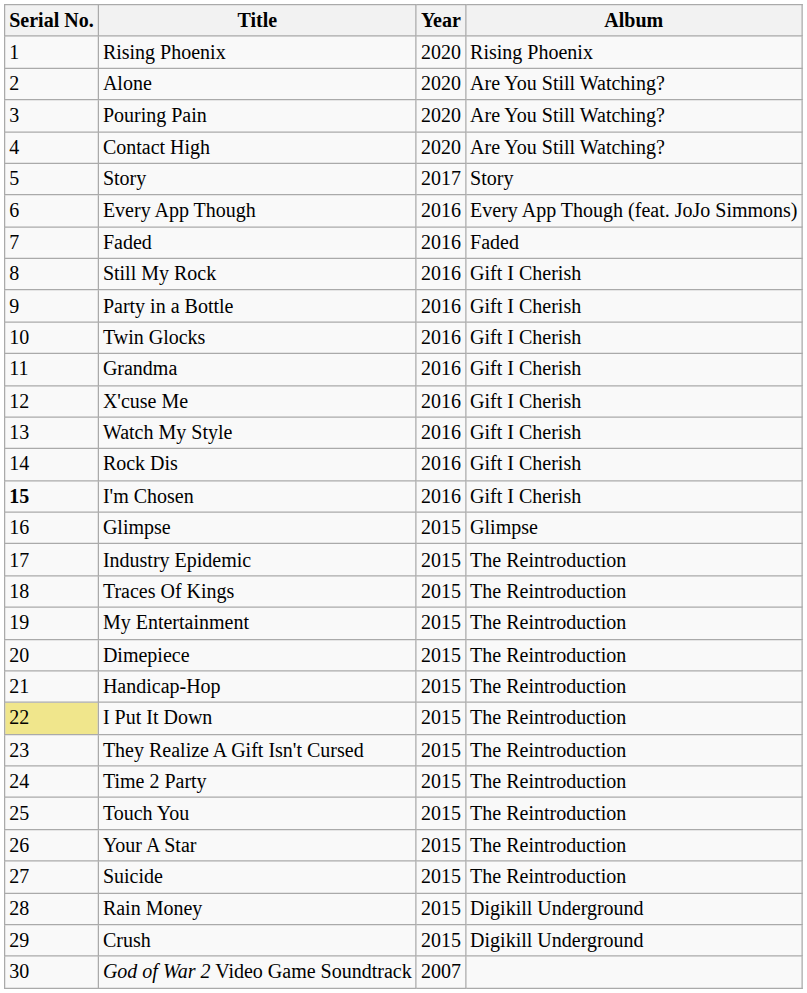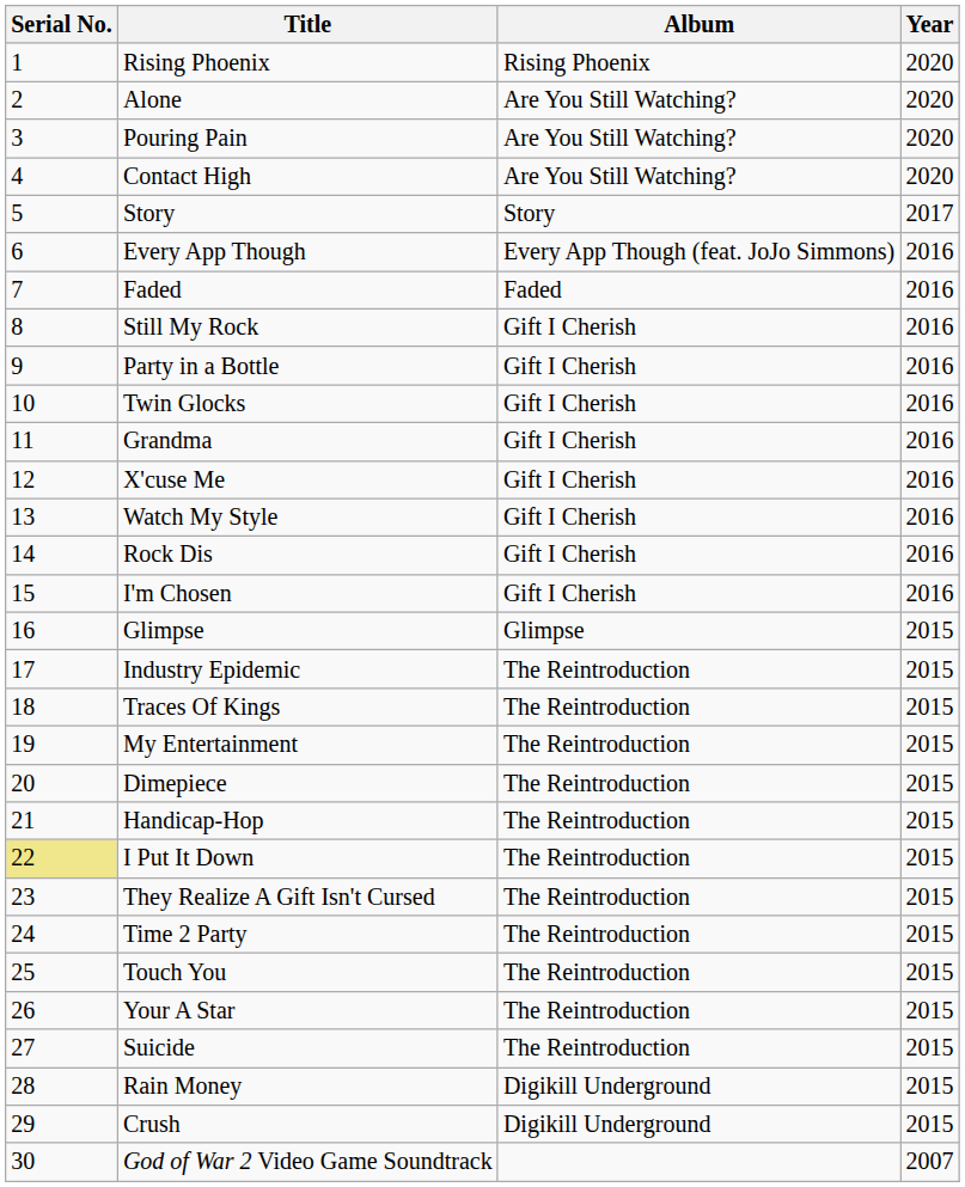 <table class="wikitable">
 <tr>
 <th>Serial No.</th>
 <th>Title</th>
+<th>Album</th>
 <th>Year</th>
-<th>Album</th>
 </tr>
 <tr>
 <td>1</td>
 <td>Rising Phoenix</td>
+<td>Rising Phoenix</td>
 <td>2020</td>
-<td>Rising Phoenix</td>
 </tr>
 <tr>
 <td>2</td>
 <td>Alone</td>
+<td>Are You Still Watching?</td>
 <td>2020</td>
-<td>Are You Still Watching?</td>
 </tr>
 <tr>
 <td>3</td>
 <td>Pouring Pain</td>
+<td>Are You Still Watching?</td>
 <td>2020</td>
-<td>Are You Still Watching?</td>
 </tr>
 <tr>
 <td>4</td>
 <td>Contact High</td>
+<td>Are You Still Watching?</td>
 <td>2020</td>
-<td>Are You Still Watching?</td>
 </tr>
 <tr>
 <td>5</td>
 <td>Story</td>
+<td>Story</td>
 <td>2017</td>
-<td>Story</td>
 </tr>
 <tr>
 <td>6</td>
 <td>Every App Though</td>
+<td>Every App Though (feat. JoJo Simmons)</td>
 <td>2016</td>
-<td>Every App Though (feat. JoJo Simmons)</td>
 </tr>
 <tr>
 <td>7</td>
 <td>Faded</td>
+<td>Faded</td>
 <td>2016</td>
-<td>Faded</td>
 </tr>
 <tr>
 <td>8</td>
 <td>Still My Rock</td>
+<td>Gift I Cherish</td>
 <td>2016</td>
-<td>Gift I Cherish</td>
 </tr>
 <tr>
 <td>9</td>
 <td>Party in a Bottle</td>
+<td>Gift I Cherish</td>
 <td>2016</td>
-<td>Gift I Cherish</td>
 </tr>
 <tr>
 <td>10</td>
 <td>Twin Glocks</td>
+<td>Gift I Cherish</td>
 <td>2016</td>
-<td>Gift I Cherish</td>
 </tr>
 <tr>
 <td>11</td>
 <td>Grandma</td>
+<td>Gift I Cherish</td>
 <td>2016</td>
-<td>Gift I Cherish</td>
 </tr>
 <tr>
 <td>12</td>
 <td>X'cuse Me</td>
+<td>Gift I Cherish</td>
 <td>2016</td>
-<td>Gift I Cherish</td>
 </tr>
 <tr>
 <td>13</td>
 <td>Watch My Style</td>
+<td>Gift I Cherish</td>
 <td>2016</td>
-<td>Gift I Cherish</td>
 </tr>
 <tr>
 <td>14</td>
 <td>Rock Dis</td>
+<td>Gift I Cherish</td>
 <td>2016</td>
-<td>Gift I Cherish</td>
 </tr>
 <tr>
-<td><strong>15</strong></td>
+<td>15</td>
 <td>I'm Chosen</td>
+<td>Gift I Cherish</td>
 <td>2016</td>
-<td>Gift I Cherish</td>
 </tr>
 <tr>
 <td>16</td>
 <td>Glimpse</td>
+<td>Glimpse</td>
 <td>2015</td>
-<td>Glimpse</td>
 </tr>
 <tr>
 <td>17</td>
 <td>Industry Epidemic</td>
+<td>The Reintroduction</td>
 <td>2015</td>
-<td>The Reintroduction</td>
 </tr>
 <tr>
 <td>18</td>
 <td>Traces Of Kings</td>
+<td>The Reintroduction</td>
 <td>2015</td>
-<td>The Reintroduction</td>
 </tr>
 <tr>
 <td>19</td>
 <td>My Entertainment</td>
+<td>The Reintroduction</td>
 <td>2015</td>
-<td>The Reintroduction</td>
 </tr>
 <tr>
 <td>20</td>
 <td>Dimepiece</td>
+<td>The Reintroduction</td>
 <td>2015</td>
-<td>The Reintroduction</td>
 </tr>
 <tr>
 <td>21</td>
 <td>Handicap-Hop</td>
+<td>The Reintroduction</td>
 <td>2015</td>
-<td>The Reintroduction</td>
 </tr>
 <tr>
 <td style="background: khaki;">22</td>
 <td>I Put It Down</td>
+<td>The Reintroduction</td>
 <td>2015</td>
-<td>The Reintroduction</td>
 </tr>
 <tr>
 <td>23</td>
 <td>They Realize A Gift Isn't Cursed</td>
+<td>The Reintroduction</td>
 <td>2015</td>
-<td>The Reintroduction</td>
 </tr>
 <tr>
 <td>24</td>
 <td>Time 2 Party</td>
+<td>The Reintroduction</td>
 <td>2015</td>
-<td>The Reintroduction</td>
 </tr>
 <tr>
 <td>25</td>
 <td>Touch You</td>
+<td>The Reintroduction</td>
 <td>2015</td>
-<td>The Reintroduction</td>
 </tr>
 <tr>
 <td>26</td>
 <td>Your A Star</td>
+<td>The Reintroduction</td>
 <td>2015</td>
-<td>The Reintroduction</td>
 </tr>
 <tr>
 <td>27</td>
 <td>Suicide</td>
+<td>The Reintroduction</td>
 <td>2015</td>
-<td>The Reintroduction</td>
 </tr>
 <tr>
 <td>28</td>
 <td>Rain Money</td>
+<td>Digikill Underground</td>
 <td>2015</td>
-<td>Digikill Underground</td>
 </tr>
 <tr>
 <td>29</td>
 <td>Crush</td>
+<td>Digikill Underground</td>
 <td>2015</td>
-<td>Digikill Underground</td>
 </tr>
 <tr>
 <td>30</td>
 <td><em>God of War 2</em> Video Game Soundtrack</td>
+<td></td>
 <td>2007</td>
-<td></td>
 </tr>
 </table>
